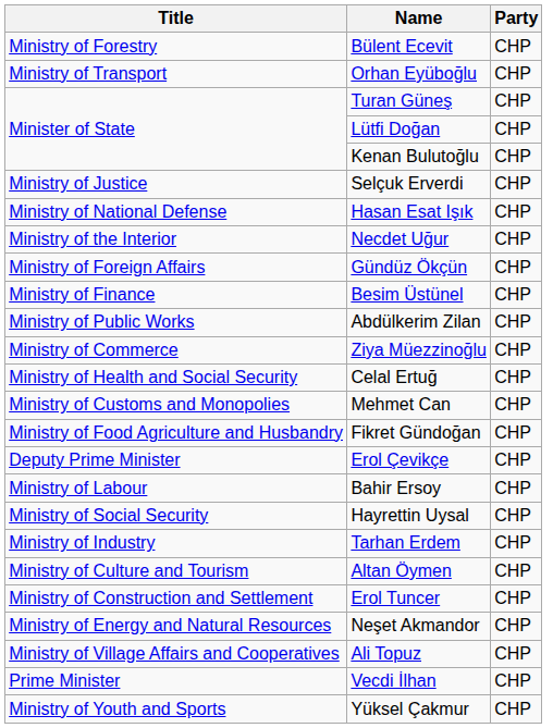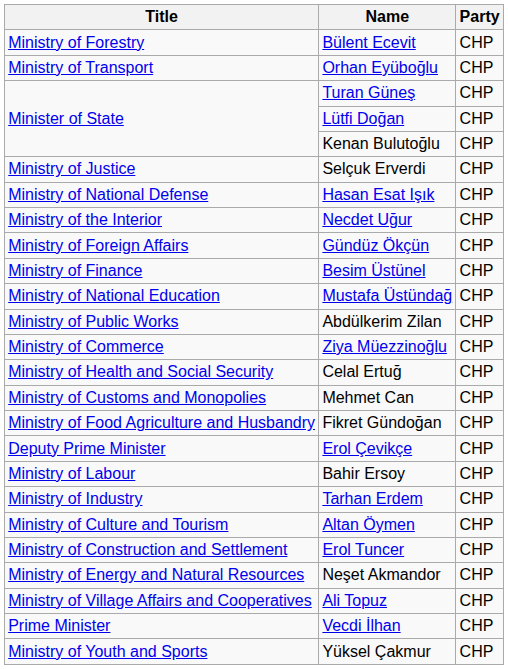 <table class="wikitable">
 <tr>
 <th>Title</th>
 <th>Name</th>
 <th>Party</th>
 </tr>
 <tr>
 <td><a href='#'>Ministry of Forestry</a></td>
 <td><a href='#'>Bülent Ecevit</a></td>
 <td>CHP</td>
 </tr>
 <tr>
 <td><a href='#'>Ministry of Transport</a></td>
 <td><a href='#'>Orhan Eyüboğlu</a></td>
 <td>CHP</td>
 </tr>
 <tr>
 <td rowspan="4" style="text-align:left;"><a href='#'>Minister of State</a></td>
 </tr>
 <tr>
 <td><a href='#'>Turan Güneş</a></td>
 <td>CHP</td>
 </tr>
 <tr>
 <td><a href='#'>Lütfi Doğan</a></td>
 <td>CHP</td>
 </tr>
 <tr>
 <td>Kenan Bulutoğlu</td>
 <td>CHP</td>
 </tr>
 <tr>
 <td><a href='#'>Ministry of Justice</a></td>
 <td>Selçuk Erverdi</td>
 <td>CHP</td>
 </tr>
 <tr>
 <td><a href='#'>Ministry of National Defense</a></td>
 <td><a href='#'>Hasan Esat Işık</a></td>
 <td>CHP</td>
 </tr>
 <tr>
 <td><a href='#'>Ministry of the Interior</a></td>
 <td><a href='#'>Necdet Uğur</a></td>
 <td>CHP</td>
 </tr>
 <tr>
 <td><a href='#'>Ministry of Foreign Affairs</a></td>
 <td><a href='#'>Gündüz Ökçün</a></td>
 <td>CHP</td>
 </tr>
 <tr>
 <td><a href='#'>Ministry of Finance</a></td>
 <td><a href='#'>Besim Üstünel</a></td>
 <td>CHP</td>
 </tr>
 <tr>
+<td><a href='#'>Ministry of National Education</a></td>
+<td><a href='#'>Mustafa Üstündağ</a></td>
+<td>CHP</td>
+</tr>
+<tr>
 <td><a href='#'>Ministry of Public Works</a></td>
 <td>Abdülkerim Zilan</td>
 <td>CHP</td>
 </tr>
 <tr>
 <td><a href='#'>Ministry of Commerce</a></td>
 <td><a href='#'>Ziya Müezzinoğlu</a></td>
 <td>CHP</td>
 </tr>
 <tr>
 <td><a href='#'>Ministry of Health and Social Security</a></td>
 <td>Celal Ertuğ</td>
 <td>CHP</td>
 </tr>
 <tr>
 <td><a href='#'>Ministry of Customs and Monopolies</a></td>
 <td>Mehmet Can</td>
 <td>CHP</td>
 </tr>
 <tr>
 <td><a href='#'>Ministry of Food Agriculture and Husbandry</a></td>
 <td>Fikret Gündoğan</td>
 <td>CHP</td>
 </tr>
 <tr>
 <td><a href='#'>Deputy Prime Minister</a></td>
 <td><a href='#'>Erol Çevikçe</a></td>
 <td>CHP</td>
 </tr>
 <tr>
 <td><a href='#'>Ministry of Labour</a></td>
 <td>Bahir Ersoy</td>
-<td>CHP</td>
-</tr>
-<tr>
-<td><a href='#'>Ministry of Social Security</a></td>
-<td>Hayrettin Uysal</td>
 <td>CHP</td>
 </tr>
 <tr>
 <td><a href='#'>Ministry of Industry</a></td>
 <td><a href='#'>Tarhan Erdem</a></td>
 <td>CHP</td>
 </tr>
 <tr>
 <td><a href='#'>Ministry of Culture and Tourism</a></td>
 <td><a href='#'>Altan Öymen</a></td>
 <td>CHP</td>
 </tr>
 <tr>
 <td><a href='#'>Ministry of Construction and Settlement</a></td>
 <td><a href='#'>Erol Tuncer</a></td>
 <td>CHP</td>
 </tr>
 <tr>
 <td><a href='#'>Ministry of Energy and Natural Resources</a></td>
 <td>Neşet Akmandor</td>
 <td>CHP</td>
 </tr>
 <tr>
 <td><a href='#'>Ministry of Village Affairs and Cooperatives</a></td>
 <td><a href='#'>Ali Topuz</a></td>
 <td>CHP</td>
 </tr>
 <tr>
 <td><a href='#'>Prime Minister</a></td>
 <td><a href='#'>Vecdi İlhan</a></td>
 <td>CHP</td>
 </tr>
 <tr>
 <td><a href='#'>Ministry of Youth and Sports</a></td>
 <td>Yüksel Çakmur</td>
 <td>CHP</td>
 </tr>
 </table>
